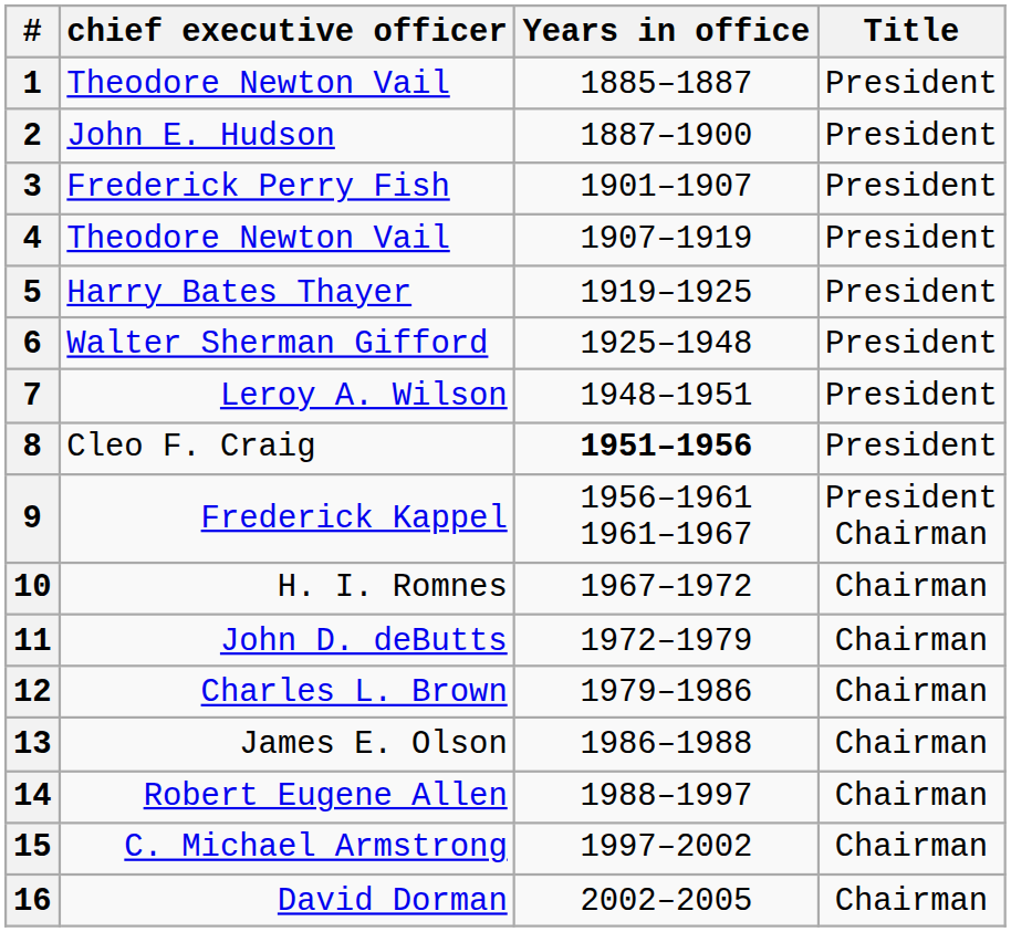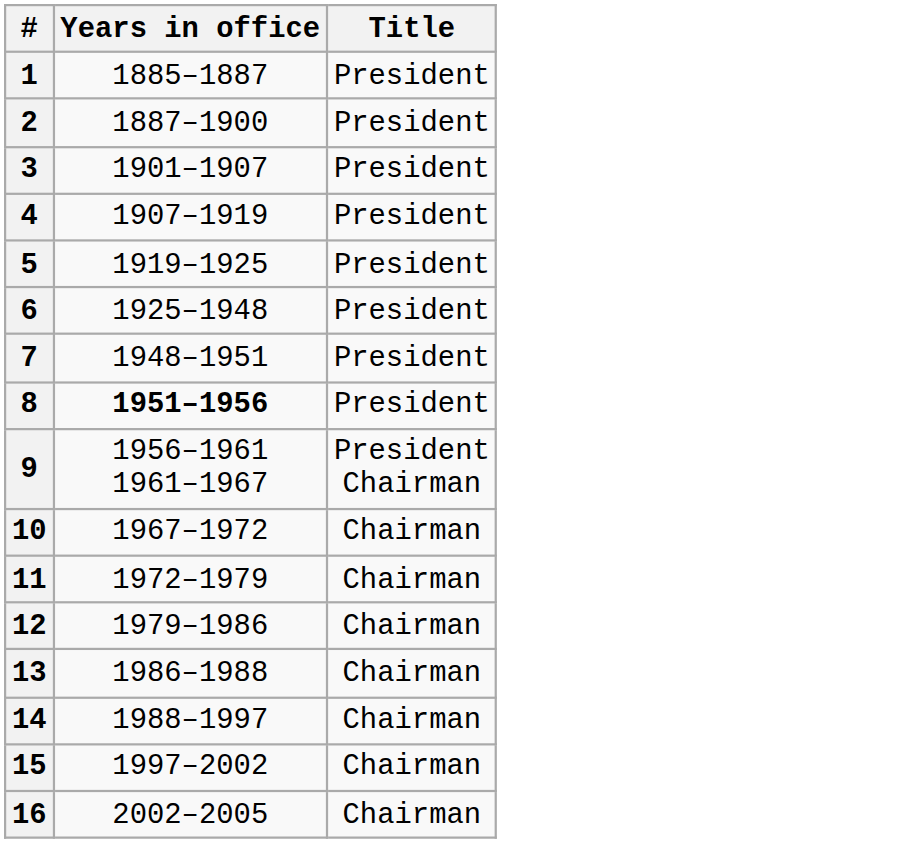 <table class="wikitable" style="text-align:center">
 <tr>
 <th>#</th>
-<th>chief executive officer</th>
 <th>Years in office</th>
 <th>Title</th>
 </tr>
 <tr>
 <th>1</th>
-<td align=left> <a href='#'>Theodore Newton Vail</a></td>
 <td nowrap>1885–1887</td>
 <td>President</td>
 </tr>
 <tr>
 <th>2</th>
-<td align=left> <a href='#'>John E. Hudson</a></td>
 <td nowrap>1887–1900</td>
 <td>President</td>
 </tr>
 <tr>
 <th>3</th>
-<td align=left> <a href='#'>Frederick Perry Fish</a></td>
 <td nowrap>1901–1907</td>
 <td>President</td>
 </tr>
 <tr>
 <th>4</th>
-<td align=left> <a href='#'>Theodore Newton Vail</a></td>
 <td nowrap>1907–1919</td>
 <td>President</td>
 </tr>
 <tr>
 <th>5</th>
-<td align=left> <a href='#'>Harry Bates Thayer</a></td>
 <td nowrap>1919–1925</td>
 <td>President</td>
 </tr>
 <tr>
 <th>6</th>
-<td align=left> <a href='#'>Walter Sherman Gifford</a></td>
 <td nowrap>1925–1948</td>
 <td>President</td>
 </tr>
 <tr>
 <th>7</th>
-<td align=right><a href='#'>Leroy A. Wilson</a></td>
 <td nowrap>1948–1951</td>
 <td>President</td>
 </tr>
 <tr>
 <th>8</th>
-<td align=left> Cleo F. Craig</td>
 <td nowrap><strong>1951–1956</strong></td>
 <td>President</td>
 </tr>
 <tr>
 <th>9</th>
-<td align=right><a href='#'>Frederick Kappel</a></td>
 <td nowrap>1956–1961<br>1961–1967</td>
 <td>President<br>Chairman</td>
 </tr>
 <tr>
 <th>10</th>
-<td align=right>H. I. Romnes</td>
 <td nowrap>1967–1972</td>
 <td>Chairman</td>
 </tr>
 <tr>
 <th>11</th>
-<td align=right><a href='#'>John D. deButts</a></td>
 <td nowrap>1972–1979</td>
 <td>Chairman</td>
 </tr>
 <tr>
 <th>12</th>
-<td align=right><a href='#'>Charles L. Brown</a></td>
 <td nowrap>1979–1986</td>
 <td>Chairman</td>
 </tr>
 <tr>
 <th>13</th>
-<td align=right>James E. Olson</td>
 <td nowrap>1986–1988</td>
 <td>Chairman</td>
 </tr>
 <tr>
 <th>14</th>
-<td align=right><a href='#'>Robert Eugene Allen</a></td>
 <td nowrap>1988–1997</td>
 <td>Chairman</td>
 </tr>
 <tr>
 <th>15</th>
-<td align=right><a href='#'>C. Michael Armstrong</a></td>
 <td nowrap>1997–2002</td>
 <td>Chairman</td>
 </tr>
 <tr>
 <th>16</th>
-<td align=right><a href='#'>David Dorman</a></td>
 <td nowrap>2002–2005</td>
 <td>Chairman</td>
 </tr>
 </table>
